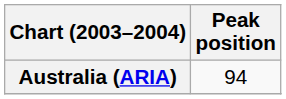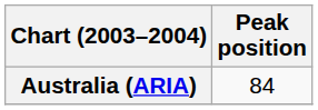 <table class="wikitable sortable plainrowheaders" style="text-align:center">
 <tr>
 <th scope="col">Chart (2003–2004)</th>
 <th scope="col">Peak<br>position</th>
 </tr>
 <tr>
 <th scope="row">Australia (<a href='#'>ARIA</a>)</th>
-<td>94</td>
+<td>84</td>
 </tr>
 <tr>
 </tr>
 <tr>
 </tr>
 <tr>
 </tr>
 </table>
